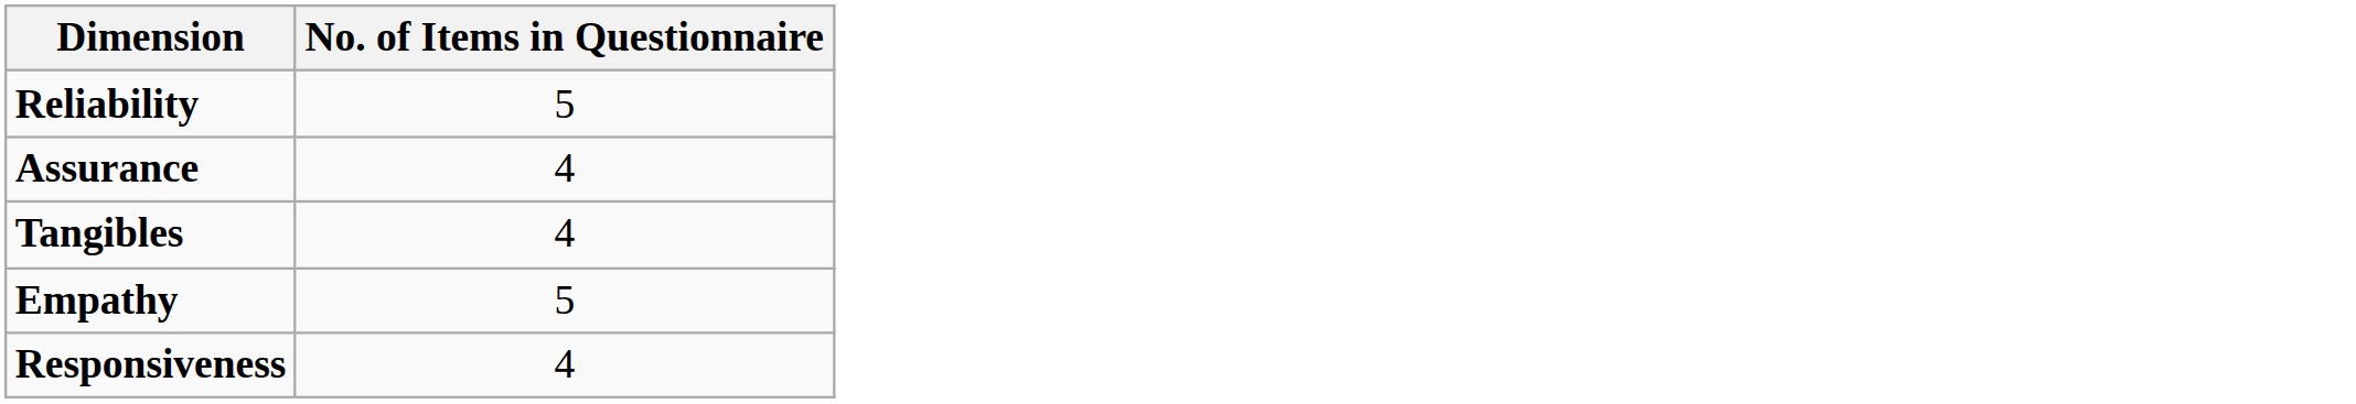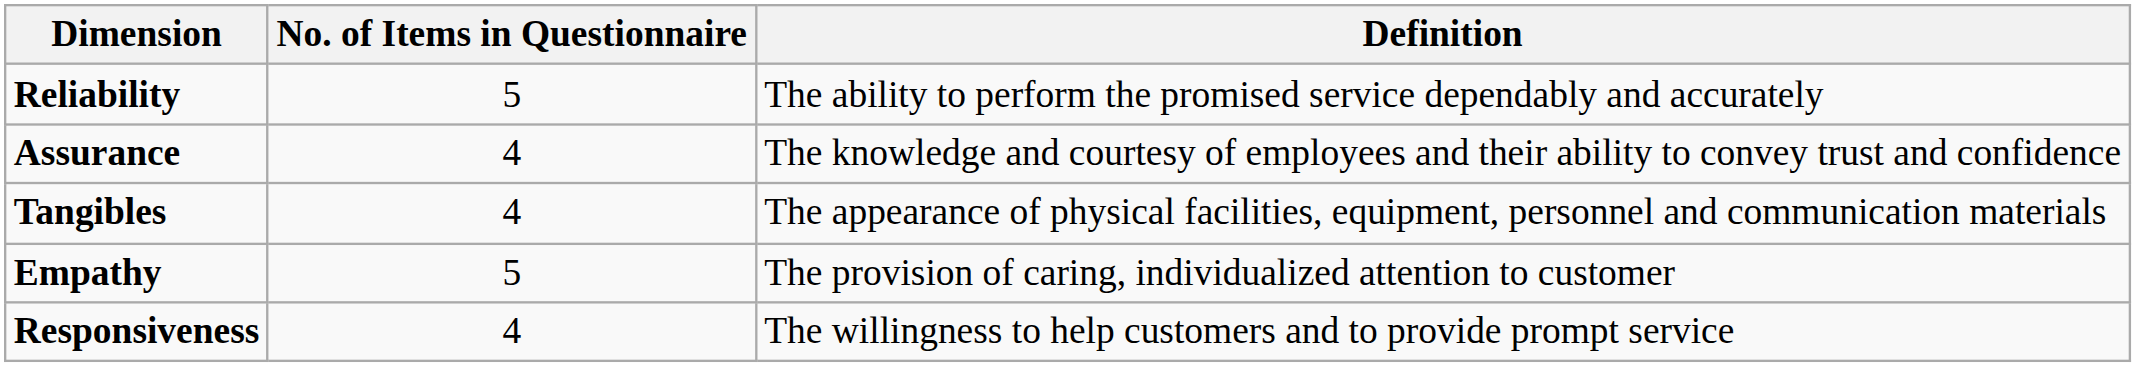 <table class="wikitable">
 <tr>
 <th>Dimension</th>
 <th>No. of Items in Questionnaire</th>
+<th>Definition</th>
 </tr>
 <tr>
 <td><strong>Reliability</strong></td>
 <td colspan="1" style="text-align: center;">5</td>
+<td>The ability to perform the promised service dependably and accurately</td>
 </tr>
 <tr>
 <td><strong>Assurance</strong></td>
 <td colspan="1" style="text-align: center;">4</td>
+<td>The knowledge and courtesy of  employees and their ability to convey trust and confidence</td>
 </tr>
 <tr>
 <td><strong>Tangibles</strong></td>
 <td colspan="1" style="text-align: center;">4</td>
+<td>The appearance of physical facilities, equipment, personnel and communication materials</td>
 </tr>
 <tr>
 <td><strong>Empathy</strong></td>
 <td colspan="1" style="text-align: center;">5</td>
+<td>The provision of caring, individualized attention to customer</td>
 </tr>
 <tr>
 <td><strong>Responsiveness</strong></td>
 <td colspan="1" style="text-align: center;">4</td>
+<td>The willingness to help customers and to provide prompt service</td>
 </tr>
 </table>
